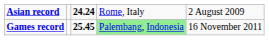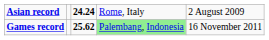 <table class="wikitable">
 <tr>
 <td><strong><a href='#'>Asian record</a></strong></td>
 <td></td>
 <td><strong>24.24</strong></td>
 <td><a href='#'>Rome</a>, Italy</td>
 <td>2 August 2009</td>
 </tr>
 <tr>
 <td><strong><a href='#'>Games record</a></strong></td>
 <td></td>
-<td><strong>25.45</strong></td>
+<td><strong>25.62</strong></td>
 <td style="background: lightgreen;"><a href='#'>Palembang</a>, <a href='#'>Indonesia</a></td>
 <td>16 November 2011</td>
 </tr>
 </table>
